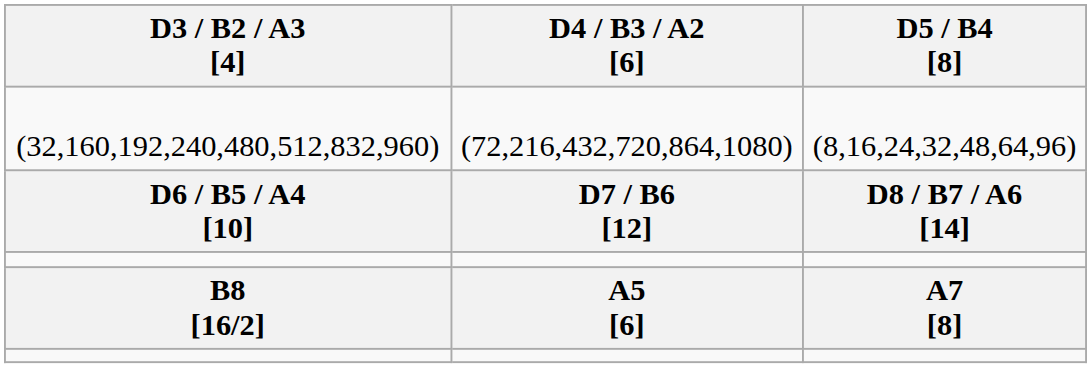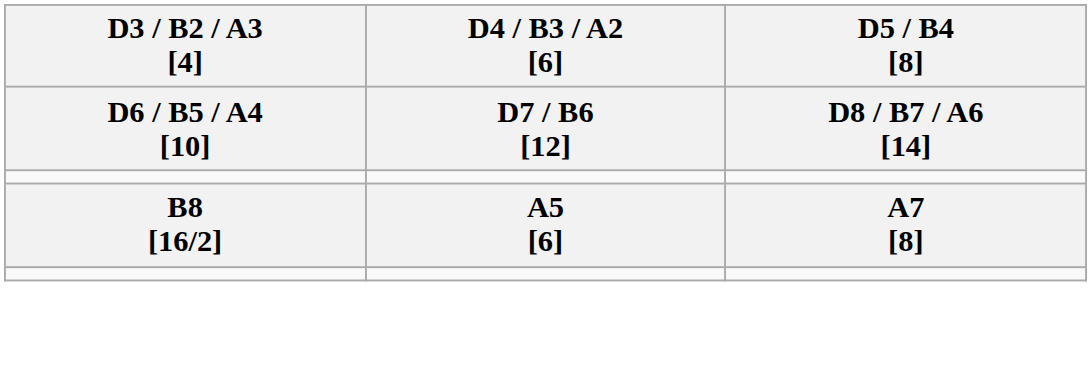 <table class=wikitable width=570>
 <tr align=center>
 <th>D3 / B2 / A3<br>[4]</th>
 <th>D4 / B3 / A2<br>[6]</th>
 <th>D5 / B4<br>[8]</th>
-</tr>
-<tr align=center>
-<td><br>(32,160,192,240,480,512,832,960)</td>
-<td><br>(72,216,432,720,864,1080)</td>
-<td><br>(8,16,24,32,48,64,96)</td>
 </tr>
 <tr align=center>
 <th>D6 / B5 / A4<br>[10]</th>
 <th>D7 / B6<br>[12]</th>
 <th>D8 / B7 / A6<br>[14]</th>
 </tr>
 <tr align=center>
 <td></td>
 <td></td>
 <td></td>
 </tr>
 <tr align=center>
 <th>B8<br>[16/2]</th>
 <th>A5<br>[6]</th>
 <th>A7<br>[8]</th>
 </tr>
 <tr align=center>
 <td></td>
 <td></td>
 <td></td>
 </tr>
 </table>
